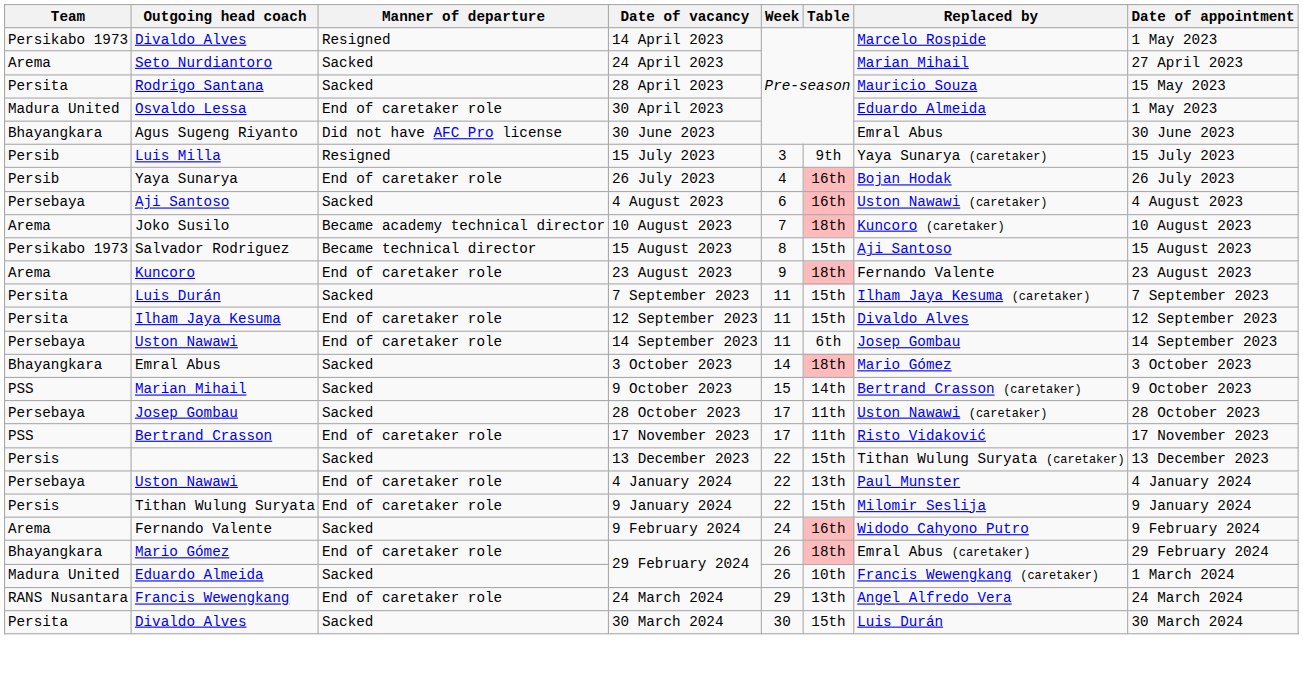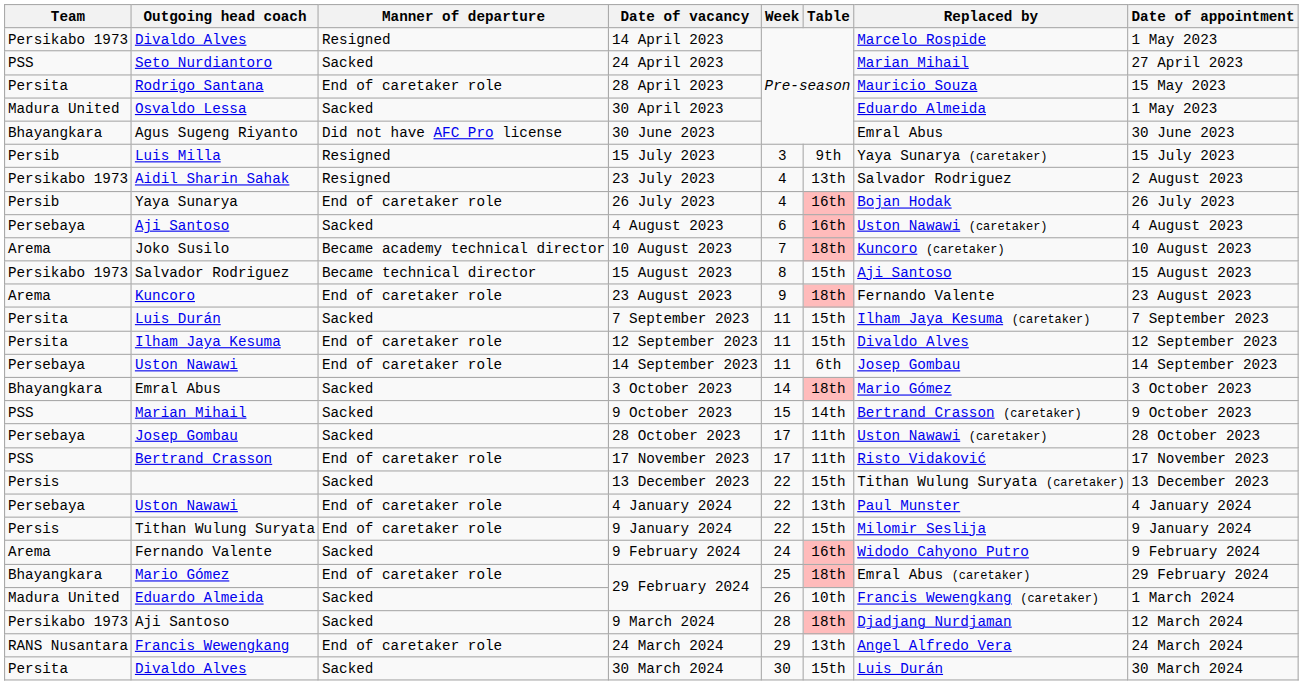 <table class="wikitable sortable">
 <tr>
 <th>Team</th>
 <th>Outgoing head coach</th>
 <th>Manner of departure</th>
 <th>Date of vacancy</th>
 <th>Week</th>
 <th>Table</th>
 <th>Replaced by</th>
 <th>Date of appointment</th>
 </tr>
 <tr>
 <td>Persikabo 1973</td>
 <td> <a href='#'>Divaldo Alves</a></td>
 <td>Resigned</td>
 <td>14 April 2023</td>
 <td colspan="2" rowspan="5" style="text-align: center;"><em>Pre-season</em></td>
 <td> <a href='#'>Marcelo Rospide</a></td>
 <td>1 May 2023</td>
 </tr>
 <tr>
-<td>Arema</td>
+<td>PSS</td>
 <td> <a href='#'>Seto Nurdiantoro</a></td>
 <td>Sacked</td>
 <td>24 April 2023</td>
 <td> <a href='#'>Marian Mihail</a></td>
 <td>27 April 2023</td>
 </tr>
 <tr>
 <td>Persita</td>
 <td> <a href='#'>Rodrigo Santana</a></td>
-<td>Sacked</td>
+<td>End of caretaker role</td>
 <td>28 April 2023</td>
 <td> <a href='#'>Mauricio Souza</a></td>
 <td>15 May 2023</td>
 </tr>
 <tr>
 <td>Madura United</td>
 <td> <a href='#'>Osvaldo Lessa</a></td>
-<td>End of caretaker role</td>
+<td>Sacked</td>
 <td>30 April 2023</td>
 <td> <a href='#'>Eduardo Almeida</a></td>
 <td>1 May 2023</td>
 </tr>
 <tr>
 <td>Bhayangkara</td>
 <td> Agus Sugeng Riyanto</td>
 <td>Did not have <a href='#'>AFC Pro</a> license</td>
 <td>30 June 2023</td>
 <td> Emral Abus</td>
 <td>30 June 2023</td>
 </tr>
 <tr>
 <td>Persib</td>
 <td> <a href='#'>Luis Milla</a></td>
 <td>Resigned</td>
 <td>15 July 2023</td>
 <td style="text-align: center;">3</td>
 <td style="text-align: center;">9th</td>
 <td> Yaya Sunarya <small>(caretaker)</small></td>
 <td>15 July 2023</td>
+</tr>
+<tr>
+<td>Persikabo 1973</td>
+<td> <a href='#'>Aidil Sharin Sahak</a></td>
+<td>Resigned</td>
+<td>23 July 2023</td>
+<td style="text-align: center;">4</td>
+<td style="text-align: center;">13th</td>
+<td> Salvador Rodriguez</td>
+<td>2 August 2023</td>
 </tr>
 <tr>
 <td>Persib</td>
 <td> Yaya Sunarya</td>
 <td>End of caretaker role</td>
 <td>26 July 2023</td>
 <td style="text-align: center;">4</td>
 <td align="center" style="background-color: #FFBBBB;">16th</td>
 <td> <a href='#'>Bojan Hodak</a></td>
 <td>26 July 2023</td>
 </tr>
 <tr>
 <td>Persebaya</td>
 <td> <a href='#'>Aji Santoso</a></td>
 <td>Sacked</td>
 <td>4 August 2023</td>
 <td style="text-align: center;">6</td>
 <td align="center" style="background-color: #FFBBBB;">16th</td>
 <td> <a href='#'>Uston Nawawi</a> <small>(caretaker)</small></td>
 <td>4 August 2023</td>
 </tr>
 <tr>
 <td>Arema</td>
 <td> Joko Susilo</td>
 <td>Became academy technical director</td>
 <td>10 August 2023</td>
 <td style="text-align: center;">7</td>
 <td align="center" style="background-color: #FFBBBB;">18th</td>
 <td> <a href='#'>Kuncoro</a> <small>(caretaker)</small></td>
 <td>10 August 2023</td>
 </tr>
 <tr>
 <td>Persikabo 1973</td>
 <td> Salvador Rodriguez</td>
 <td>Became technical director</td>
 <td>15 August 2023</td>
 <td style="text-align: center;">8</td>
 <td style="text-align: center;">15th</td>
 <td> <a href='#'>Aji Santoso</a></td>
 <td>15 August 2023</td>
 </tr>
 <tr>
 <td>Arema</td>
 <td> <a href='#'>Kuncoro</a></td>
 <td>End of caretaker role</td>
 <td>23 August 2023</td>
 <td style="text-align: center;">9</td>
 <td align="center" style="background-color: #FFBBBB;">18th</td>
 <td> Fernando Valente</td>
 <td>23 August 2023</td>
 </tr>
 <tr>
 <td>Persita</td>
 <td> <a href='#'>Luis Durán</a></td>
 <td>Sacked</td>
 <td>7 September 2023</td>
 <td style="text-align: center;">11</td>
 <td style="text-align: center;">15th</td>
 <td> <a href='#'>Ilham Jaya Kesuma</a> <small>(caretaker)</small></td>
 <td>7 September 2023</td>
 </tr>
 <tr>
 <td>Persita</td>
 <td> <a href='#'>Ilham Jaya Kesuma</a></td>
 <td>End of caretaker role</td>
 <td>12 September 2023</td>
 <td style="text-align: center;">11</td>
 <td style="text-align: center;">15th</td>
 <td> <a href='#'>Divaldo Alves</a></td>
 <td>12 September 2023</td>
 </tr>
 <tr>
 <td>Persebaya</td>
 <td> <a href='#'>Uston Nawawi</a></td>
 <td>End of caretaker role</td>
 <td>14 September 2023</td>
 <td style="text-align: center;">11</td>
 <td style="text-align: center;">6th</td>
 <td> <a href='#'>Josep Gombau</a></td>
 <td>14 September 2023</td>
 </tr>
 <tr>
 <td>Bhayangkara</td>
 <td> Emral Abus</td>
 <td>Sacked</td>
 <td>3 October 2023</td>
 <td style="text-align: center;">14</td>
 <td align="center" style="background-color: #FFBBBB;">18th</td>
 <td> <a href='#'>Mario Gómez</a></td>
 <td>3 October 2023</td>
 </tr>
 <tr>
 <td>PSS</td>
 <td> <a href='#'>Marian Mihail</a></td>
 <td>Sacked</td>
 <td>9 October 2023</td>
 <td style="text-align: center;">15</td>
 <td style="text-align: center;">14th</td>
 <td> <a href='#'>Bertrand Crasson</a> <small>(caretaker)</small></td>
 <td>9 October 2023</td>
 </tr>
 <tr>
 <td>Persebaya</td>
 <td> <a href='#'>Josep Gombau</a></td>
 <td>Sacked</td>
 <td>28 October 2023</td>
 <td style="text-align: center;">17</td>
 <td style="text-align: center;">11th</td>
 <td> <a href='#'>Uston Nawawi</a> <small>(caretaker)</small></td>
 <td>28 October 2023</td>
 </tr>
 <tr>
 <td>PSS</td>
 <td> <a href='#'>Bertrand Crasson</a></td>
 <td>End of caretaker role</td>
 <td>17 November 2023</td>
 <td style="text-align: center;">17</td>
 <td style="text-align: center;">11th</td>
 <td> <a href='#'>Risto Vidaković</a></td>
 <td>17 November 2023</td>
 </tr>
 <tr>
 <td>Persis</td>
 <td></td>
 <td>Sacked</td>
 <td>13 December 2023</td>
 <td style="text-align: center;">22</td>
 <td style="text-align: center;">15th</td>
 <td> Tithan Wulung Suryata <small>(caretaker)</small></td>
 <td>13 December 2023</td>
 </tr>
 <tr>
 <td>Persebaya</td>
 <td> <a href='#'>Uston Nawawi</a></td>
 <td>End of caretaker role</td>
 <td>4 January 2024</td>
 <td style="text-align: center;">22</td>
 <td style="text-align: center;">13th</td>
 <td> <a href='#'>Paul Munster</a></td>
 <td>4 January 2024</td>
 </tr>
 <tr>
 <td>Persis</td>
 <td> Tithan Wulung Suryata</td>
 <td>End of caretaker role</td>
 <td>9 January 2024</td>
 <td style="text-align: center;">22</td>
 <td style="text-align: center;">15th</td>
 <td> <a href='#'>Milomir Seslija</a></td>
 <td>9 January 2024</td>
 </tr>
 <tr>
 <td>Arema</td>
 <td> Fernando Valente</td>
 <td>Sacked</td>
 <td>9 February 2024</td>
 <td style="text-align: center;">24</td>
 <td align="center" style="background-color: #FFBBBB;">16th</td>
 <td> <a href='#'>Widodo Cahyono Putro</a></td>
 <td>9 February 2024</td>
 </tr>
 <tr>
 <td>Bhayangkara</td>
 <td> <a href='#'>Mario Gómez</a></td>
 <td>End of caretaker role</td>
 <td rowspan=2>29 February 2024</td>
-<td style="text-align: center;">26</td>
+<td style="text-align: center;">25</td>
 <td align="center" style="background-color: #FFBBBB;">18th</td>
 <td> Emral Abus <small>(caretaker)</small></td>
 <td>29 February 2024</td>
 </tr>
 <tr>
 <td>Madura United</td>
 <td> <a href='#'>Eduardo Almeida</a></td>
 <td>Sacked</td>
 <td style="text-align: center;">26</td>
 <td style="text-align: center;">10th</td>
 <td> <a href='#'>Francis Wewengkang</a> <small>(caretaker)</small></td>
 <td>1 March 2024</td>
+</tr>
+<tr>
+<td>Persikabo 1973</td>
+<td> Aji Santoso</td>
+<td>Sacked</td>
+<td>9 March 2024</td>
+<td style="text-align: center;">28</td>
+<td align="center" style="background-color: #FFBBBB;">18th</td>
+<td> <a href='#'>Djadjang Nurdjaman</a></td>
+<td>12 March 2024</td>
 </tr>
 <tr>
 <td>RANS Nusantara</td>
 <td> <a href='#'>Francis Wewengkang</a></td>
 <td>End of caretaker role</td>
 <td>24 March 2024</td>
 <td style="text-align: center;">29</td>
 <td style="text-align: center;">13th</td>
 <td> <a href='#'>Angel Alfredo Vera</a></td>
 <td>24 March 2024</td>
 </tr>
 <tr>
 <td>Persita</td>
 <td> <a href='#'>Divaldo Alves</a></td>
 <td>Sacked</td>
 <td>30 March 2024</td>
 <td style="text-align: center;">30</td>
 <td style="text-align: center;">15th</td>
 <td> <a href='#'>Luis Durán</a></td>
 <td>30 March 2024</td>
 </tr>
 </table>
